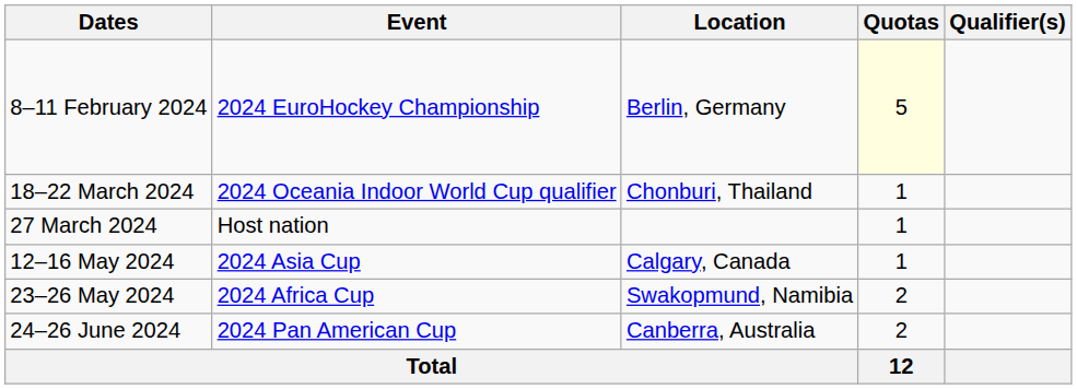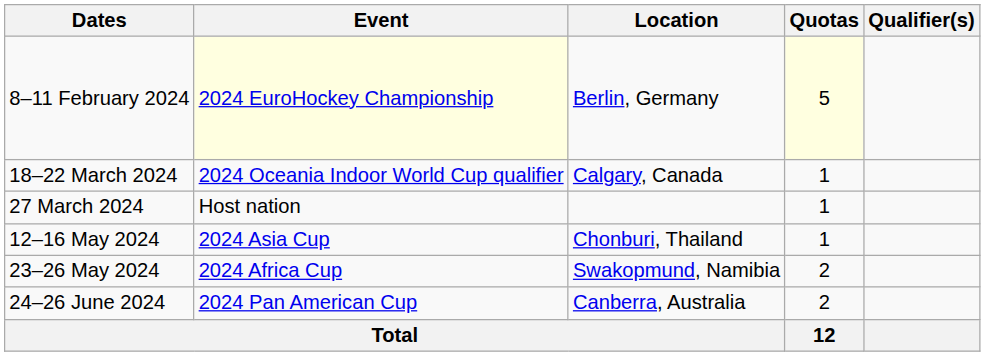 <table class="wikitable">
 <tr>
 <th>Dates</th>
 <th>Event</th>
 <th>Location</th>
 <th>Quotas</th>
 <th>Qualifier(s)</th>
 </tr>
 <tr>
 <td>8–11 February 2024</td>
-<td><a href='#'>2024 EuroHockey Championship</a></td>
+<td style="background: lightyellow;"><a href='#'>2024 EuroHockey Championship</a></td>
 <td><a href='#'>Berlin</a>, Germany</td>
 <td align="center" style="background: lightyellow;">5</td>
 <td><br><br><br><br><br><s></s></td>
 </tr>
 <tr>
 <td>18–22 March 2024</td>
 <td><a href='#'>2024 Oceania Indoor World Cup qualifier</a></td>
-<td><a href='#'>Chonburi</a>, Thailand</td>
+<td><a href='#'>Calgary</a>, Canada</td>
 <td align="center">1</td>
 <td></td>
 </tr>
 <tr>
 <td>27 March 2024</td>
 <td>Host nation</td>
 <td></td>
 <td align="center">1</td>
 <td></td>
 </tr>
 <tr>
 <td>12–16 May 2024</td>
 <td><a href='#'>2024 Asia Cup</a></td>
-<td><a href='#'>Calgary</a>, Canada</td>
+<td><a href='#'>Chonburi</a>, Thailand</td>
 <td align="center">1</td>
 <td></td>
 </tr>
 <tr>
 <td>23–26 May 2024</td>
 <td><a href='#'>2024 Africa Cup</a></td>
 <td><a href='#'>Swakopmund</a>, Namibia</td>
 <td align="center">2</td>
 <td><br></td>
 </tr>
 <tr>
 <td>24–26 June 2024</td>
 <td><a href='#'>2024 Pan American Cup</a></td>
 <td><a href='#'>Canberra</a>, Australia</td>
 <td align="center">2</td>
 <td><br></td>
 </tr>
 <tr>
 <th colspan=3>Total</th>
 <th>12</th>
 <th></th>
 </tr>
 </table>
